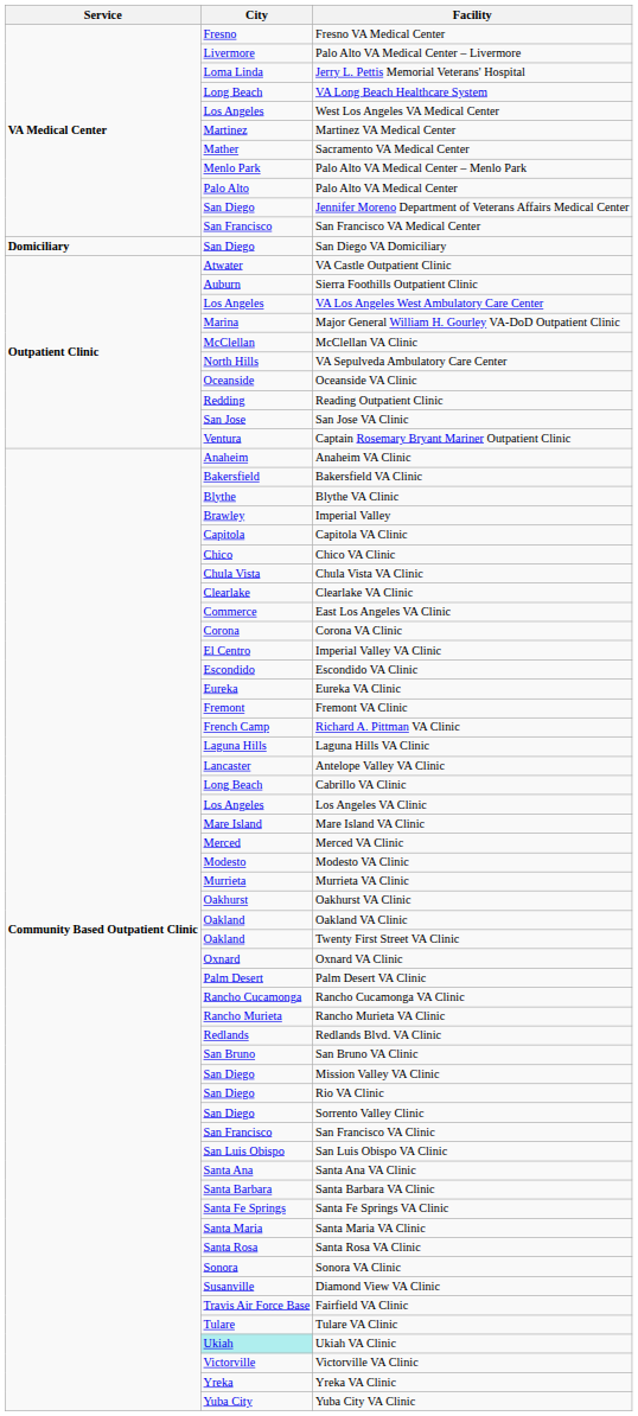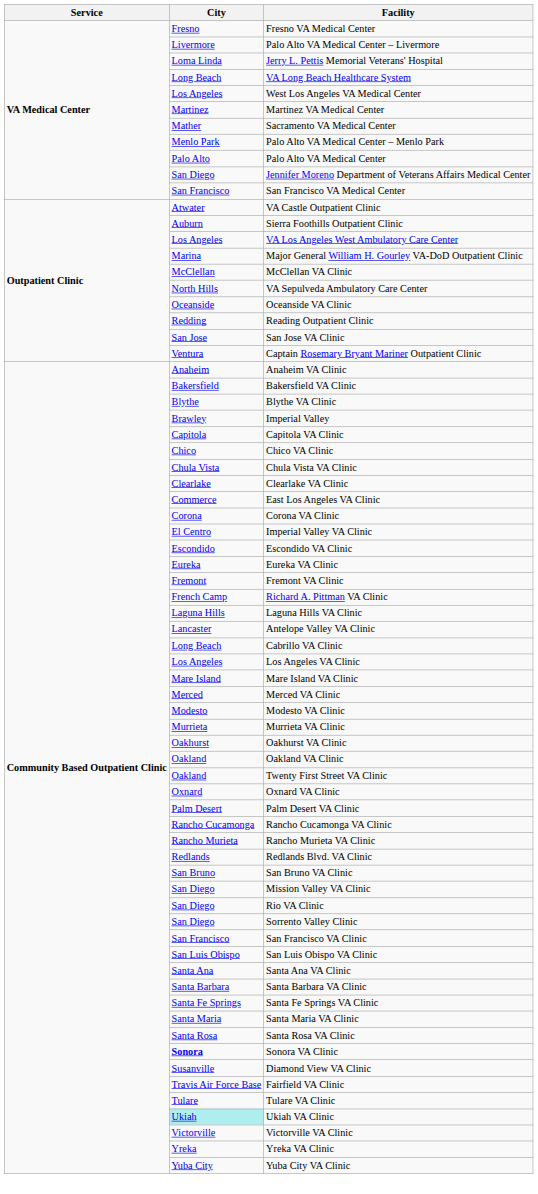 <table class="wikitable">
 <tr>
 <th>Service</th>
 <th>City</th>
 <th>Facility</th>
 </tr>
 <tr>
 <td rowspan=11><strong>VA Medical Center</strong></td>
 <td><a href='#'>Fresno</a></td>
 <td>Fresno VA Medical Center</td>
 </tr>
 <tr>
 <td><a href='#'>Livermore</a></td>
 <td>Palo Alto VA Medical Center – Livermore</td>
 </tr>
 <tr>
 <td><a href='#'>Loma Linda</a></td>
 <td><a href='#'>Jerry L. Pettis</a> Memorial Veterans' Hospital</td>
 </tr>
 <tr>
 <td><a href='#'>Long Beach</a></td>
 <td><a href='#'>VA Long Beach Healthcare System</a></td>
 </tr>
 <tr>
 <td><a href='#'>Los Angeles</a></td>
 <td>West Los Angeles VA Medical Center</td>
 </tr>
 <tr>
 <td><a href='#'>Martinez</a></td>
 <td>Martinez VA Medical Center</td>
 </tr>
 <tr>
 <td><a href='#'>Mather</a></td>
 <td>Sacramento VA Medical Center</td>
 </tr>
 <tr>
 <td><a href='#'>Menlo Park</a></td>
 <td>Palo Alto VA Medical Center – Menlo Park</td>
 </tr>
 <tr>
 <td><a href='#'>Palo Alto</a></td>
 <td>Palo Alto VA Medical Center</td>
 </tr>
 <tr>
 <td><a href='#'>San Diego</a></td>
 <td><a href='#'>Jennifer Moreno</a> Department of Veterans Affairs Medical Center</td>
 </tr>
 <tr>
 <td><a href='#'>San Francisco</a></td>
 <td>San Francisco VA Medical Center</td>
-</tr>
-<tr>
-<td><strong>Domiciliary</strong></td>
-<td><a href='#'>San Diego</a></td>
-<td>San Diego VA Domiciliary</td>
 </tr>
 <tr>
 <td rowspan=10><strong>Outpatient Clinic</strong></td>
 <td><a href='#'>Atwater</a></td>
 <td>VA Castle Outpatient Clinic</td>
 </tr>
 <tr>
 <td><a href='#'>Auburn</a></td>
 <td>Sierra Foothills Outpatient Clinic</td>
 </tr>
 <tr>
 <td><a href='#'>Los Angeles</a></td>
 <td><a href='#'>VA Los Angeles West Ambulatory Care Center</a></td>
 </tr>
 <tr>
 <td><a href='#'>Marina</a></td>
 <td>Major General <a href='#'>William H. Gourley</a> VA-DoD Outpatient Clinic</td>
 </tr>
 <tr>
 <td><a href='#'>McClellan</a></td>
 <td>McClellan VA Clinic</td>
 </tr>
 <tr>
 <td><a href='#'>North Hills</a></td>
 <td>VA Sepulveda Ambulatory Care Center</td>
 </tr>
 <tr>
 <td><a href='#'>Oceanside</a></td>
 <td>Oceanside VA Clinic</td>
 </tr>
 <tr>
 <td><a href='#'>Redding</a></td>
 <td>Reading Outpatient Clinic</td>
 </tr>
 <tr>
 <td><a href='#'>San Jose</a></td>
 <td>San Jose VA Clinic</td>
 </tr>
 <tr>
 <td><a href='#'>Ventura</a></td>
 <td>Captain <a href='#'>Rosemary Bryant Mariner</a> Outpatient Clinic</td>
 </tr>
 <tr>
 <td rowspan=50><strong>Community Based Outpatient Clinic</strong></td>
 <td><a href='#'>Anaheim</a></td>
 <td>Anaheim VA Clinic</td>
 </tr>
 <tr>
 <td><a href='#'>Bakersfield</a></td>
 <td>Bakersfield VA Clinic</td>
 </tr>
 <tr>
 <td><a href='#'>Blythe</a></td>
 <td>Blythe VA Clinic</td>
 </tr>
 <tr>
 <td><a href='#'>Brawley</a></td>
 <td>Imperial Valley</td>
 </tr>
 <tr>
 <td><a href='#'>Capitola</a></td>
 <td>Capitola VA Clinic</td>
 </tr>
 <tr>
 <td><a href='#'>Chico</a></td>
 <td>Chico VA Clinic</td>
 </tr>
 <tr>
 <td><a href='#'>Chula Vista</a></td>
 <td>Chula Vista VA Clinic</td>
 </tr>
 <tr>
 <td><a href='#'>Clearlake</a></td>
 <td>Clearlake VA Clinic</td>
 </tr>
 <tr>
 <td><a href='#'>Commerce</a></td>
 <td>East Los Angeles VA Clinic</td>
 </tr>
 <tr>
 <td><a href='#'>Corona</a></td>
 <td>Corona VA Clinic</td>
 </tr>
 <tr>
 <td><a href='#'>El Centro</a></td>
 <td>Imperial Valley VA Clinic</td>
 </tr>
 <tr>
 <td><a href='#'>Escondido</a></td>
 <td>Escondido VA Clinic</td>
 </tr>
 <tr>
 <td><a href='#'>Eureka</a></td>
 <td>Eureka VA Clinic</td>
 </tr>
 <tr>
 <td><a href='#'>Fremont</a></td>
 <td>Fremont VA Clinic</td>
 </tr>
 <tr>
 <td><a href='#'>French Camp</a></td>
 <td><a href='#'>Richard A. Pittman</a> VA Clinic</td>
 </tr>
 <tr>
 <td><a href='#'>Laguna Hills</a></td>
 <td>Laguna Hills VA Clinic</td>
 </tr>
 <tr>
 <td><a href='#'>Lancaster</a></td>
 <td>Antelope Valley VA Clinic</td>
 </tr>
 <tr>
 <td><a href='#'>Long Beach</a></td>
 <td>Cabrillo VA Clinic</td>
 </tr>
 <tr>
 <td><a href='#'>Los Angeles</a></td>
 <td>Los Angeles VA Clinic</td>
 </tr>
 <tr>
 <td><a href='#'>Mare Island</a></td>
 <td>Mare Island VA Clinic</td>
 </tr>
 <tr>
 <td><a href='#'>Merced</a></td>
 <td>Merced VA Clinic</td>
 </tr>
 <tr>
 <td><a href='#'>Modesto</a></td>
 <td>Modesto VA Clinic</td>
 </tr>
 <tr>
 <td><a href='#'>Murrieta</a></td>
 <td>Murrieta VA Clinic</td>
 </tr>
 <tr>
 <td><a href='#'>Oakhurst</a></td>
 <td>Oakhurst VA Clinic</td>
 </tr>
 <tr>
 <td><a href='#'>Oakland</a></td>
 <td>Oakland VA Clinic</td>
 </tr>
 <tr>
 <td><a href='#'>Oakland</a></td>
 <td>Twenty First Street VA Clinic</td>
 </tr>
 <tr>
 <td><a href='#'>Oxnard</a></td>
 <td>Oxnard VA Clinic</td>
 </tr>
 <tr>
 <td><a href='#'>Palm Desert</a></td>
 <td>Palm Desert VA Clinic</td>
 </tr>
 <tr>
 <td><a href='#'>Rancho Cucamonga</a></td>
 <td>Rancho Cucamonga VA Clinic</td>
 </tr>
 <tr>
 <td><a href='#'>Rancho Murieta</a></td>
 <td>Rancho Murieta VA Clinic</td>
 </tr>
 <tr>
 <td><a href='#'>Redlands</a></td>
 <td>Redlands Blvd. VA Clinic</td>
 </tr>
 <tr>
 <td><a href='#'>San Bruno</a></td>
 <td>San Bruno VA Clinic</td>
 </tr>
 <tr>
 <td><a href='#'>San Diego</a></td>
 <td>Mission Valley VA Clinic</td>
 </tr>
 <tr>
 <td><a href='#'>San Diego</a></td>
 <td>Rio VA Clinic</td>
 </tr>
 <tr>
 <td><a href='#'>San Diego</a></td>
 <td>Sorrento Valley Clinic</td>
 </tr>
 <tr>
 <td><a href='#'>San Francisco</a></td>
 <td>San Francisco VA Clinic</td>
 </tr>
 <tr>
 <td><a href='#'>San Luis Obispo</a></td>
 <td>San Luis Obispo VA Clinic</td>
 </tr>
 <tr>
 <td><a href='#'>Santa Ana</a></td>
 <td>Santa Ana VA Clinic</td>
 </tr>
 <tr>
 <td><a href='#'>Santa Barbara</a></td>
 <td>Santa Barbara VA Clinic</td>
 </tr>
 <tr>
 <td><a href='#'>Santa Fe Springs</a></td>
 <td>Santa Fe Springs VA Clinic</td>
 </tr>
 <tr>
 <td><a href='#'>Santa Maria</a></td>
 <td>Santa Maria VA Clinic</td>
 </tr>
 <tr>
 <td><a href='#'>Santa Rosa</a></td>
 <td>Santa Rosa VA Clinic</td>
 </tr>
 <tr>
-<td><a href='#'>Sonora</a></td>
+<td><strong><a href='#'>Sonora</a></strong></td>
 <td>Sonora VA Clinic</td>
 </tr>
 <tr>
 <td><a href='#'>Susanville</a></td>
 <td>Diamond View VA Clinic</td>
 </tr>
 <tr>
 <td><a href='#'>Travis Air Force Base</a></td>
 <td>Fairfield VA Clinic</td>
 </tr>
 <tr>
 <td><a href='#'>Tulare</a></td>
 <td>Tulare VA Clinic</td>
 </tr>
 <tr>
 <td style="background: paleturquoise;"><a href='#'>Ukiah</a></td>
 <td>Ukiah VA Clinic</td>
 </tr>
 <tr>
 <td><a href='#'>Victorville</a></td>
 <td>Victorville VA Clinic</td>
 </tr>
 <tr>
 <td><a href='#'>Yreka</a></td>
 <td>Yreka VA Clinic</td>
 </tr>
 <tr>
 <td><a href='#'>Yuba City</a></td>
 <td>Yuba City VA Clinic</td>
 </tr>
 </table>
